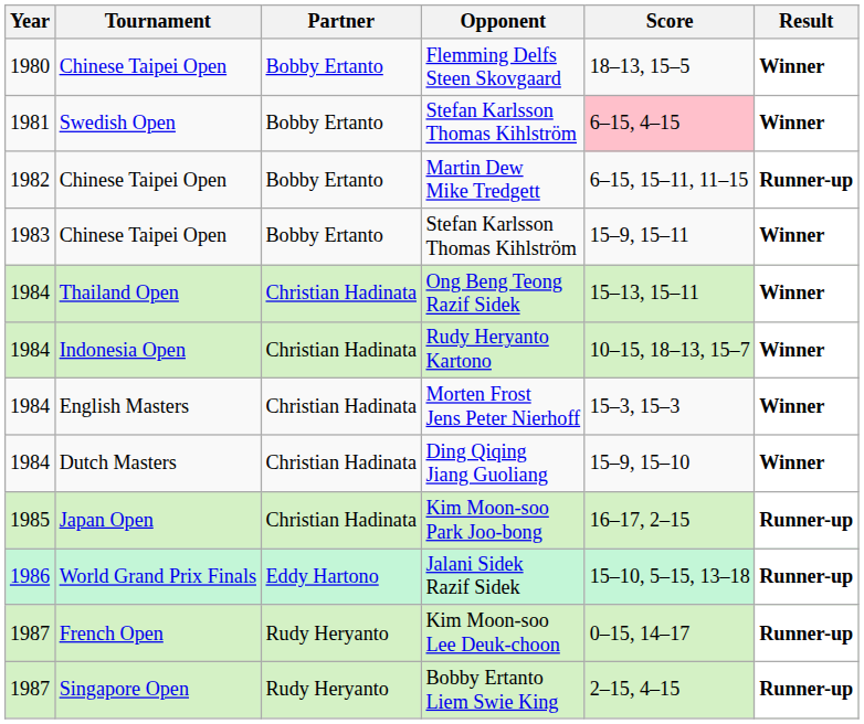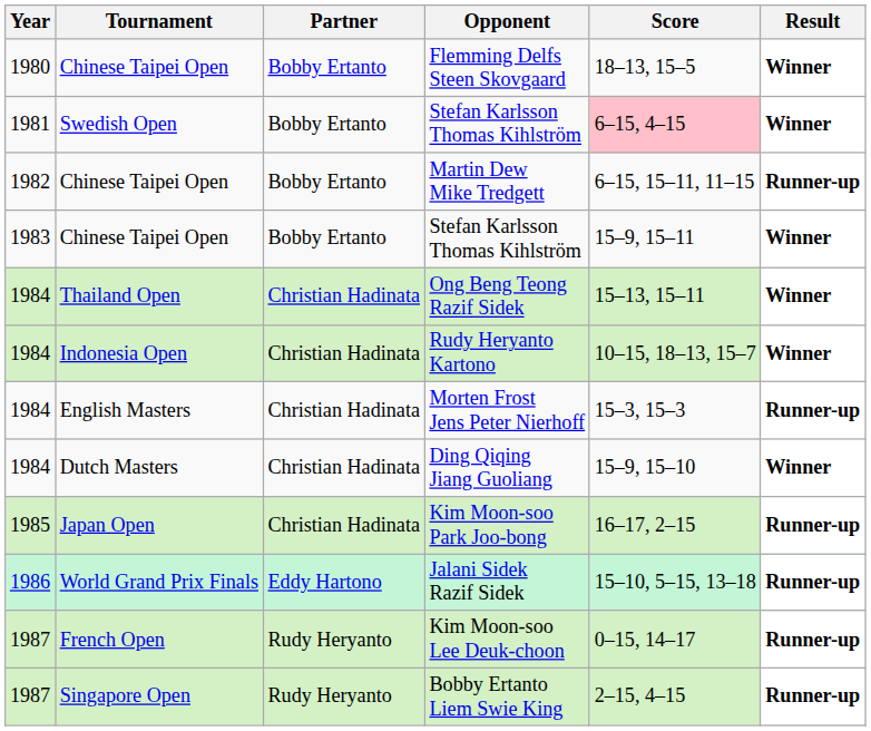 <table class="sortable wikitable" style="font-size: 90%;">
 <tr>
 <th>Year</th>
 <th>Tournament</th>
 <th>Partner</th>
 <th>Opponent</th>
 <th>Score</th>
 <th>Result</th>
 </tr>
 <tr>
 <td align="center">1980</td>
 <td align="left"><a href='#'>Chinese Taipei Open</a></td>
 <td align="left"> <a href='#'>Bobby Ertanto</a></td>
 <td align="left"> <a href='#'>Flemming Delfs</a><br> <a href='#'>Steen Skovgaard</a></td>
 <td align="left">18–13, 15–5</td>
 <td style="text-align:left; background:white"> <strong>Winner</strong></td>
 </tr>
 <tr>
 <td align="center">1981</td>
 <td align="left"><a href='#'>Swedish Open</a></td>
 <td align="left"> Bobby Ertanto</td>
 <td align="left"> <a href='#'>Stefan Karlsson</a><br> <a href='#'>Thomas Kihlström</a></td>
 <td align="left" style="background: pink;">6–15, 4–15</td>
 <td style="text-align:left; background: white"> <strong>Winner</strong></td>
 </tr>
 <tr>
 <td align="center">1982</td>
 <td align="left">Chinese Taipei Open</td>
 <td align="left"> Bobby Ertanto</td>
 <td align="left"> <a href='#'>Martin Dew</a><br> <a href='#'>Mike Tredgett</a></td>
 <td align="left">6–15, 15–11, 11–15</td>
 <td style="text-align:left; background:white"> <strong>Runner-up</strong></td>
 </tr>
 <tr>
 <td align="center">1983</td>
 <td align="left">Chinese Taipei Open</td>
 <td align="left"> Bobby Ertanto</td>
 <td align="left"> Stefan Karlsson<br> Thomas Kihlström</td>
 <td align="left">15–9, 15–11</td>
 <td style="text-align:left; background:white"> <strong>Winner</strong></td>
 </tr>
 <tr style="background:#D4F1C5">
 <td align="center">1984</td>
 <td align="left"><a href='#'>Thailand Open</a></td>
 <td align="left"> <a href='#'>Christian Hadinata</a></td>
 <td align="left"> <a href='#'>Ong Beng Teong</a><br> <a href='#'>Razif Sidek</a></td>
 <td align="left">15–13, 15–11</td>
 <td style="text-align:left; background:white"> <strong>Winner</strong></td>
 </tr>
 <tr style="background:#D4F1C5">
 <td align="center">1984</td>
 <td align="left"><a href='#'>Indonesia Open</a></td>
 <td align="left"> Christian Hadinata</td>
 <td align="left"> <a href='#'>Rudy Heryanto</a><br> <a href='#'>Kartono</a></td>
 <td align="left">10–15, 18–13, 15–7</td>
 <td style="text-align:left; background:white"> <strong>Winner</strong></td>
 </tr>
 <tr>
 <td align="center">1984</td>
 <td align="left">English Masters</td>
 <td align="left"> Christian Hadinata</td>
 <td align="left"> <a href='#'>Morten Frost</a><br> <a href='#'>Jens Peter Nierhoff</a></td>
 <td align="left">15–3, 15–3</td>
-<td style="text-align:left; background:white"> <strong>Winner</strong></td>
+<td style="text-align:left; background:white"> <strong>Runner-up</strong></td>
 </tr>
 <tr>
 <td align="center">1984</td>
 <td align="left">Dutch Masters</td>
 <td align="left"> Christian Hadinata</td>
 <td align="left"> <a href='#'>Ding Qiqing</a><br> <a href='#'>Jiang Guoliang</a></td>
 <td align="left">15–9, 15–10</td>
 <td style="text-align:left; background: white"> <strong>Winner</strong></td>
 </tr>
 <tr style="background:#D4F1C5">
 <td align="center">1985</td>
 <td align="left"><a href='#'>Japan Open</a></td>
 <td align="left"> Christian Hadinata</td>
 <td align="left"> <a href='#'>Kim Moon-soo</a><br> <a href='#'>Park Joo-bong</a></td>
 <td align="left">16–17, 2–15</td>
 <td style="text-align:left; background:white"> <strong>Runner-up</strong></td>
 </tr>
 <tr style="background:#C3F6D7">
 <td align="center"><a href='#'>1986</a></td>
 <td align="left"><a href='#'>World Grand Prix Finals</a></td>
 <td align="left"> <a href='#'>Eddy Hartono</a></td>
 <td align="left"> <a href='#'>Jalani Sidek</a><br> Razif Sidek</td>
 <td align="left">15–10, 5–15, 13–18</td>
 <td style="text-align:left; background:white"> <strong>Runner-up</strong></td>
 </tr>
 <tr style="background:#D4F1C5">
 <td align="center">1987</td>
 <td align="left"><a href='#'>French Open</a></td>
 <td align="left"> Rudy Heryanto</td>
 <td align="left"> Kim Moon-soo<br> <a href='#'>Lee Deuk-choon</a></td>
 <td align="left">0–15, 14–17</td>
 <td style="text-align:left; background:white"> <strong>Runner-up</strong></td>
 </tr>
 <tr style="background:#D4F1C5">
 <td align="center">1987</td>
 <td align="left"><a href='#'>Singapore Open</a></td>
 <td align="left"> Rudy Heryanto</td>
 <td align="left"> Bobby Ertanto<br> <a href='#'>Liem Swie King</a></td>
 <td align="left">2–15, 4–15</td>
 <td style="text-align:left; background:white"> <strong>Runner-up</strong></td>
 </tr>
 </table>
